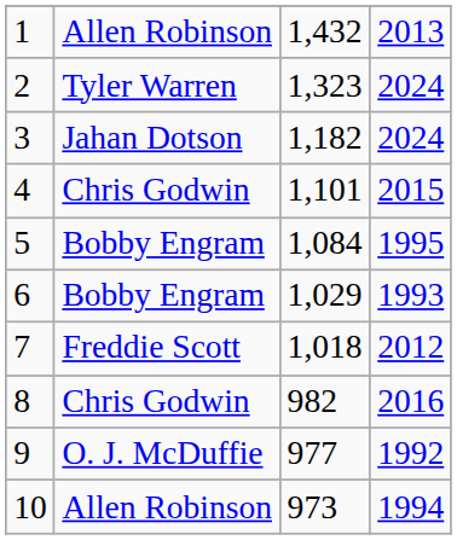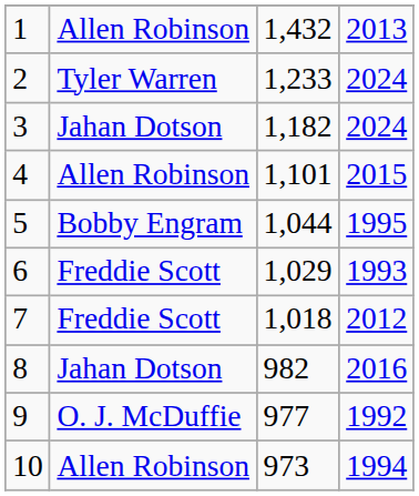 <table class="wikitable">
 <tr>
 </tr>
 <tr>
 <td>1</td>
 <td><a href='#'>Allen Robinson</a></td>
 <td>1,432</td>
 <td><a href='#'>2013</a></td>
 </tr>
 <tr>
 <td>2</td>
 <td><a href='#'>Tyler Warren</a></td>
-<td>1,323</td>
+<td>1,233</td>
 <td><a href='#'>2024</a></td>
 </tr>
 <tr>
 <td>3</td>
 <td><a href='#'>Jahan Dotson</a></td>
 <td>1,182</td>
 <td><a href='#'>2024</a></td>
 </tr>
 <tr>
 <td>4</td>
-<td><a href='#'>Chris Godwin</a></td>
+<td><a href='#'>Allen Robinson</a></td>
 <td>1,101</td>
 <td><a href='#'>2015</a></td>
 </tr>
 <tr>
 <td>5</td>
 <td><a href='#'>Bobby Engram</a></td>
-<td>1,084</td>
+<td>1,044</td>
 <td><a href='#'>1995</a></td>
 </tr>
 <tr>
 <td>6</td>
-<td><a href='#'>Bobby Engram</a></td>
+<td><a href='#'>Freddie Scott</a></td>
 <td>1,029</td>
 <td><a href='#'>1993</a></td>
 </tr>
 <tr>
 <td>7</td>
 <td><a href='#'>Freddie Scott</a></td>
 <td>1,018</td>
 <td><a href='#'>2012</a></td>
 </tr>
 <tr>
 <td>8</td>
-<td><a href='#'>Chris Godwin</a></td>
+<td><a href='#'>Jahan Dotson</a></td>
 <td>982</td>
 <td><a href='#'>2016</a></td>
 </tr>
 <tr>
 <td>9</td>
 <td><a href='#'>O. J. McDuffie</a></td>
 <td>977</td>
 <td><a href='#'>1992</a></td>
 </tr>
 <tr>
 <td>10</td>
 <td><a href='#'>Allen Robinson</a></td>
 <td>973</td>
 <td><a href='#'>1994</a></td>
 </tr>
 </table>
